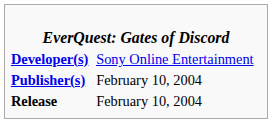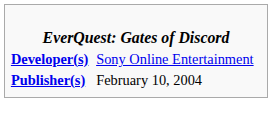 <table class="infobox" style="float:right; width:264px; font-size:90%;">
 <tr>
 <td colspan=2 style="font-size:110%; text-align:center;"><br><strong><em>EverQuest: Gates of Discord</em></strong><br></td>
 </tr>
 <tr>
 <td><strong><a href='#'>Developer(s)</a></strong></td>
 <td><a href='#'>Sony Online Entertainment</a></td>
 </tr>
 <tr>
 <td><strong><a href='#'>Publisher(s)</a></strong></td>
 <td>February 10, 2004</td>
 </tr>
 <tr>
-<td><strong>Release</strong></td>
-<td>February 10, 2004</td>
-</tr>
-<tr>
 </tr>
 </table>
